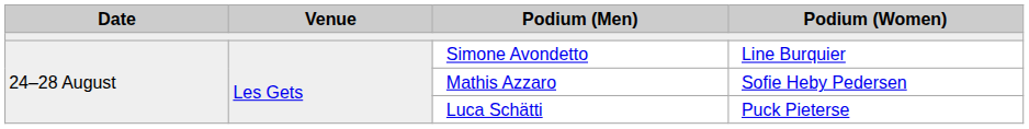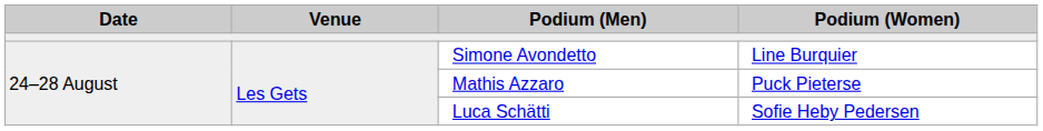 <table class="wikitable" width=70% bgcolor="#f7f8ff" cellpadding="3" cellspacing="0" border="1" style="font-size: 95%; border: gray solid 1px; border-collapse: collapse;">
 <tr bgcolor="#CCCCCC">
 <td align="center"><strong>Date</strong></td>
 <td width=20% align="center"><strong>Venue</strong></td>
 <td width=29% align="center"><strong>Podium (Men)</strong></td>
 <td width=29% align="center"><strong>Podium (Women)</strong></td>
 </tr>
 <tr bgcolor="#EFEFEF">
 <td colspan=4></td>
 </tr>
 <tr bgcolor="#EFEFEF">
 <td rowspan=3>24–28 August</td>
 <td rowspan=3><br><a href='#'>Les Gets</a></td>
 <td bgcolor="#ffffff">    <a href='#'>Simone Avondetto</a></td>
 <td bgcolor="#ffffff">    <a href='#'>Line Burquier</a></td>
 </tr>
 <tr>
 <td bgcolor="#ffffff">    <a href='#'>Mathis Azzaro</a></td>
-<td bgcolor="#ffffff">    <a href='#'>Sofie Heby Pedersen</a></td>
+<td bgcolor="#ffffff">    <a href='#'>Puck Pieterse</a></td>
 </tr>
 <tr>
 <td bgcolor="#ffffff">    <a href='#'>Luca Schätti</a></td>
-<td bgcolor="#ffffff">    <a href='#'>Puck Pieterse</a></td>
+<td bgcolor="#ffffff">    <a href='#'>Sofie Heby Pedersen</a></td>
 </tr>
 </table>
